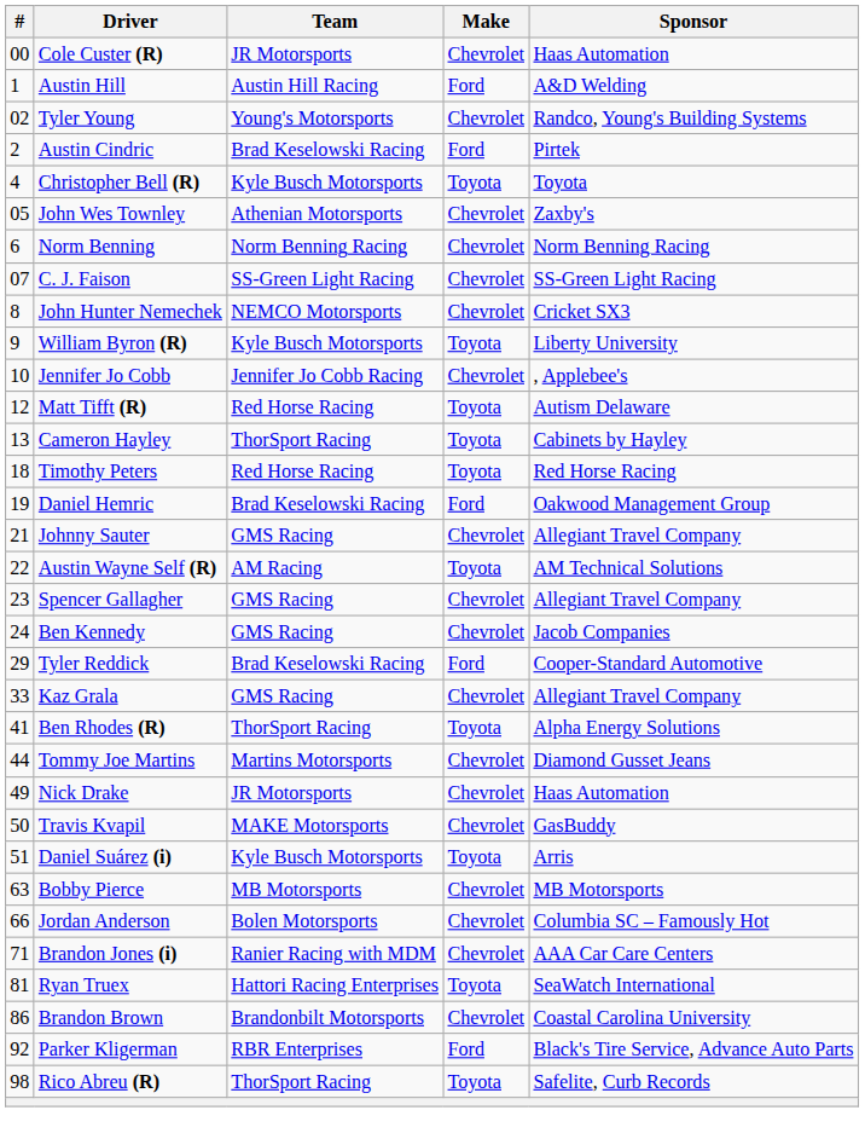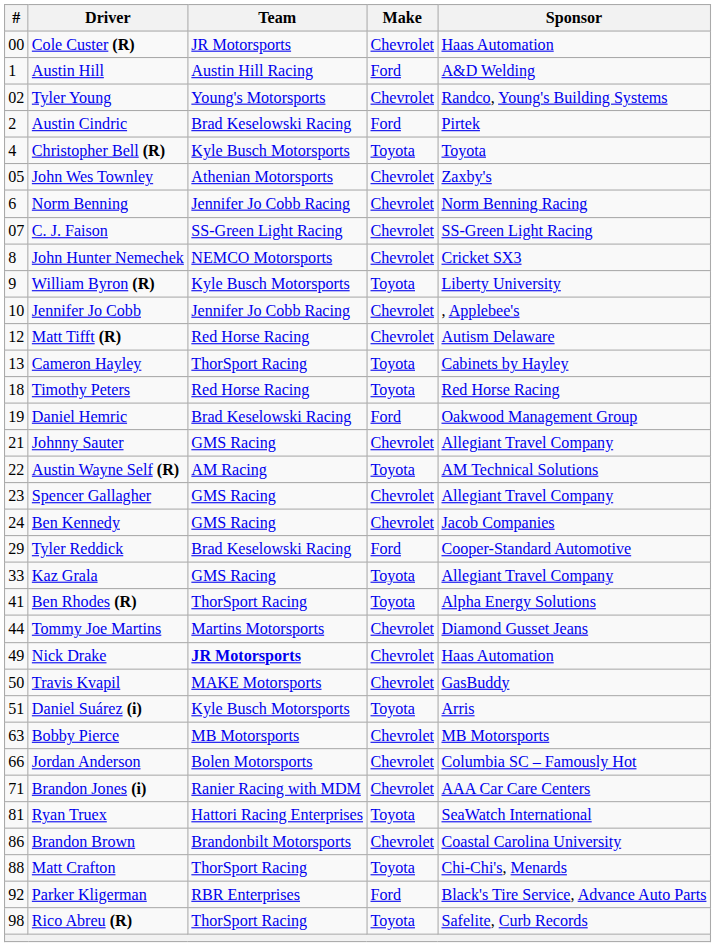 <table class="wikitable" style="font-size:95%">
 <tr>
 <th>#</th>
 <th>Driver</th>
 <th>Team</th>
 <th>Make</th>
 <th>Sponsor</th>
 </tr>
 <tr>
 <td>00</td>
 <td><a href='#'>Cole Custer</a> <strong>(R)</strong></td>
 <td><a href='#'>JR Motorsports</a></td>
 <td><a href='#'>Chevrolet</a></td>
 <td><a href='#'>Haas Automation</a></td>
 </tr>
 <tr>
 <td>1</td>
 <td><a href='#'>Austin Hill</a></td>
 <td><a href='#'>Austin Hill Racing</a></td>
 <td><a href='#'>Ford</a></td>
 <td><a href='#'>A&D Welding</a></td>
 </tr>
 <tr>
 <td>02</td>
 <td><a href='#'>Tyler Young</a></td>
 <td><a href='#'>Young's Motorsports</a></td>
 <td><a href='#'>Chevrolet</a></td>
 <td><a href='#'>Randco</a>, <a href='#'>Young's Building Systems</a></td>
 </tr>
 <tr>
 <td>2</td>
 <td><a href='#'>Austin Cindric</a></td>
 <td><a href='#'>Brad Keselowski Racing</a></td>
 <td><a href='#'>Ford</a></td>
 <td><a href='#'>Pirtek</a></td>
 </tr>
 <tr>
 <td>4</td>
 <td><a href='#'>Christopher Bell</a> <strong>(R)</strong></td>
 <td><a href='#'>Kyle Busch Motorsports</a></td>
 <td><a href='#'>Toyota</a></td>
 <td><a href='#'>Toyota</a></td>
 </tr>
 <tr>
 <td>05</td>
 <td><a href='#'>John Wes Townley</a></td>
 <td><a href='#'>Athenian Motorsports</a></td>
 <td><a href='#'>Chevrolet</a></td>
 <td><a href='#'>Zaxby's</a></td>
 </tr>
 <tr>
 <td>6</td>
 <td><a href='#'>Norm Benning</a></td>
-<td><a href='#'>Norm Benning Racing</a></td>
+<td><a href='#'>Jennifer Jo Cobb Racing</a></td>
 <td><a href='#'>Chevrolet</a></td>
 <td><a href='#'>Norm Benning Racing</a></td>
 </tr>
 <tr>
 <td>07</td>
 <td><a href='#'>C. J. Faison</a></td>
 <td><a href='#'>SS-Green Light Racing</a></td>
 <td><a href='#'>Chevrolet</a></td>
 <td><a href='#'>SS-Green Light Racing</a></td>
 </tr>
 <tr>
 <td>8</td>
 <td><a href='#'>John Hunter Nemechek</a></td>
 <td><a href='#'>NEMCO Motorsports</a></td>
 <td><a href='#'>Chevrolet</a></td>
 <td><a href='#'>Cricket SX3</a></td>
 </tr>
 <tr>
 <td>9</td>
 <td><a href='#'>William Byron</a> <strong>(R)</strong></td>
 <td><a href='#'>Kyle Busch Motorsports</a></td>
 <td><a href='#'>Toyota</a></td>
 <td><a href='#'>Liberty University</a></td>
 </tr>
 <tr>
 <td>10</td>
 <td><a href='#'>Jennifer Jo Cobb</a></td>
 <td><a href='#'>Jennifer Jo Cobb Racing</a></td>
 <td><a href='#'>Chevrolet</a></td>
 <td>, <a href='#'>Applebee's</a></td>
 </tr>
 <tr>
 <td>12</td>
 <td><a href='#'>Matt Tifft</a> <strong>(R)</strong></td>
 <td><a href='#'>Red Horse Racing</a></td>
-<td><a href='#'>Toyota</a></td>
+<td><a href='#'>Chevrolet</a></td>
 <td><a href='#'>Autism Delaware</a></td>
 </tr>
 <tr>
 <td>13</td>
 <td><a href='#'>Cameron Hayley</a></td>
 <td><a href='#'>ThorSport Racing</a></td>
 <td><a href='#'>Toyota</a></td>
 <td><a href='#'>Cabinets by Hayley</a></td>
 </tr>
 <tr>
 <td>18</td>
 <td><a href='#'>Timothy Peters</a></td>
 <td><a href='#'>Red Horse Racing</a></td>
 <td><a href='#'>Toyota</a></td>
 <td><a href='#'>Red Horse Racing</a></td>
 </tr>
 <tr>
 <td>19</td>
 <td><a href='#'>Daniel Hemric</a></td>
 <td><a href='#'>Brad Keselowski Racing</a></td>
 <td><a href='#'>Ford</a></td>
 <td><a href='#'>Oakwood Management Group</a></td>
 </tr>
 <tr>
 <td>21</td>
 <td><a href='#'>Johnny Sauter</a></td>
 <td><a href='#'>GMS Racing</a></td>
 <td><a href='#'>Chevrolet</a></td>
 <td><a href='#'>Allegiant Travel Company</a></td>
 </tr>
 <tr>
 <td>22</td>
 <td><a href='#'>Austin Wayne Self</a> <strong>(R)</strong></td>
 <td><a href='#'>AM Racing</a></td>
 <td><a href='#'>Toyota</a></td>
 <td><a href='#'>AM Technical Solutions</a></td>
 </tr>
 <tr>
 <td>23</td>
 <td><a href='#'>Spencer Gallagher</a></td>
 <td><a href='#'>GMS Racing</a></td>
 <td><a href='#'>Chevrolet</a></td>
 <td><a href='#'>Allegiant Travel Company</a></td>
 </tr>
 <tr>
 <td>24</td>
 <td><a href='#'>Ben Kennedy</a></td>
 <td><a href='#'>GMS Racing</a></td>
 <td><a href='#'>Chevrolet</a></td>
 <td><a href='#'>Jacob Companies</a></td>
 </tr>
 <tr>
 <td>29</td>
 <td><a href='#'>Tyler Reddick</a></td>
 <td><a href='#'>Brad Keselowski Racing</a></td>
 <td><a href='#'>Ford</a></td>
 <td><a href='#'>Cooper-Standard Automotive</a></td>
 </tr>
 <tr>
 <td>33</td>
 <td><a href='#'>Kaz Grala</a></td>
 <td><a href='#'>GMS Racing</a></td>
-<td><a href='#'>Chevrolet</a></td>
+<td><a href='#'>Toyota</a></td>
 <td><a href='#'>Allegiant Travel Company</a></td>
 </tr>
 <tr>
 <td>41</td>
 <td><a href='#'>Ben Rhodes</a> <strong>(R)</strong></td>
 <td><a href='#'>ThorSport Racing</a></td>
 <td><a href='#'>Toyota</a></td>
 <td><a href='#'>Alpha Energy Solutions</a></td>
 </tr>
 <tr>
 <td>44</td>
 <td><a href='#'>Tommy Joe Martins</a></td>
 <td><a href='#'>Martins Motorsports</a></td>
 <td><a href='#'>Chevrolet</a></td>
 <td><a href='#'>Diamond Gusset Jeans</a></td>
 </tr>
 <tr>
 <td>49</td>
 <td><a href='#'>Nick Drake</a></td>
-<td><a href='#'>JR Motorsports</a></td>
+<td><strong><a href='#'>JR Motorsports</a></strong></td>
 <td><a href='#'>Chevrolet</a></td>
 <td><a href='#'>Haas Automation</a></td>
 </tr>
 <tr>
 <td>50</td>
 <td><a href='#'>Travis Kvapil</a></td>
 <td><a href='#'>MAKE Motorsports</a></td>
 <td><a href='#'>Chevrolet</a></td>
 <td><a href='#'>GasBuddy</a></td>
 </tr>
 <tr>
 <td>51</td>
 <td><a href='#'>Daniel Suárez</a> <strong>(i)</strong></td>
 <td><a href='#'>Kyle Busch Motorsports</a></td>
 <td><a href='#'>Toyota</a></td>
 <td><a href='#'>Arris</a></td>
 </tr>
 <tr>
 <td>63</td>
 <td><a href='#'>Bobby Pierce</a></td>
 <td><a href='#'>MB Motorsports</a></td>
 <td><a href='#'>Chevrolet</a></td>
 <td><a href='#'>MB Motorsports</a></td>
 </tr>
 <tr>
 <td>66</td>
 <td><a href='#'>Jordan Anderson</a></td>
 <td><a href='#'>Bolen Motorsports</a></td>
 <td><a href='#'>Chevrolet</a></td>
 <td><a href='#'>Columbia SC – Famously Hot</a></td>
 </tr>
 <tr>
 <td>71</td>
 <td><a href='#'>Brandon Jones</a> <strong>(i)</strong></td>
 <td><a href='#'>Ranier Racing with MDM</a></td>
 <td><a href='#'>Chevrolet</a></td>
 <td><a href='#'>AAA Car Care Centers</a></td>
 </tr>
 <tr>
 <td>81</td>
 <td><a href='#'>Ryan Truex</a></td>
 <td><a href='#'>Hattori Racing Enterprises</a></td>
 <td><a href='#'>Toyota</a></td>
 <td><a href='#'>SeaWatch International</a></td>
 </tr>
 <tr>
 <td>86</td>
 <td><a href='#'>Brandon Brown</a></td>
 <td><a href='#'>Brandonbilt Motorsports</a></td>
 <td><a href='#'>Chevrolet</a></td>
 <td><a href='#'>Coastal Carolina University</a></td>
 </tr>
 <tr>
+<td>88</td>
+<td><a href='#'>Matt Crafton</a></td>
+<td><a href='#'>ThorSport Racing</a></td>
+<td><a href='#'>Toyota</a></td>
+<td><a href='#'>Chi-Chi's</a>, <a href='#'>Menards</a></td>
+</tr>
+<tr>
 <td>92</td>
 <td><a href='#'>Parker Kligerman</a></td>
 <td><a href='#'>RBR Enterprises</a></td>
 <td><a href='#'>Ford</a></td>
 <td><a href='#'>Black's Tire Service</a>, <a href='#'>Advance Auto Parts</a></td>
 </tr>
 <tr>
 <td>98</td>
 <td><a href='#'>Rico Abreu</a> <strong>(R)</strong></td>
 <td><a href='#'>ThorSport Racing</a></td>
 <td><a href='#'>Toyota</a></td>
 <td><a href='#'>Safelite</a>, <a href='#'>Curb Records</a></td>
 </tr>
 <tr>
 <th colspan="5"></th>
 </tr>
 </table>
